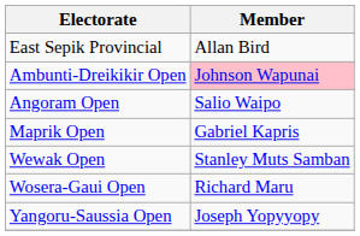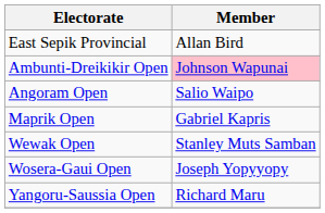 <table class="wikitable">
 <tr>
 <th><strong>Electorate</strong></th>
 <th><strong>Member</strong></th>
 </tr>
 <tr>
 <td>East Sepik Provincial</td>
 <td>Allan Bird</td>
 </tr>
 <tr>
 <td><a href='#'>Ambunti-Dreikikir Open</a></td>
 <td style="background: pink;"><a href='#'>Johnson Wapunai</a></td>
 </tr>
 <tr>
 <td><a href='#'>Angoram Open</a></td>
 <td><a href='#'>Salio Waipo</a></td>
 </tr>
 <tr>
 <td><a href='#'>Maprik Open</a></td>
 <td><a href='#'>Gabriel Kapris</a></td>
 </tr>
 <tr>
 <td><a href='#'>Wewak Open</a></td>
 <td><a href='#'>Stanley Muts Samban</a></td>
 </tr>
 <tr>
 <td><a href='#'>Wosera-Gaui Open</a></td>
-<td><a href='#'>Richard Maru</a></td>
+<td><a href='#'>Joseph Yopyyopy</a></td>
 </tr>
 <tr>
 <td><a href='#'>Yangoru-Saussia Open</a></td>
-<td><a href='#'>Joseph Yopyyopy</a></td>
+<td><a href='#'>Richard Maru</a></td>
 </tr>
 <tr>
 </tr>
 </table>
